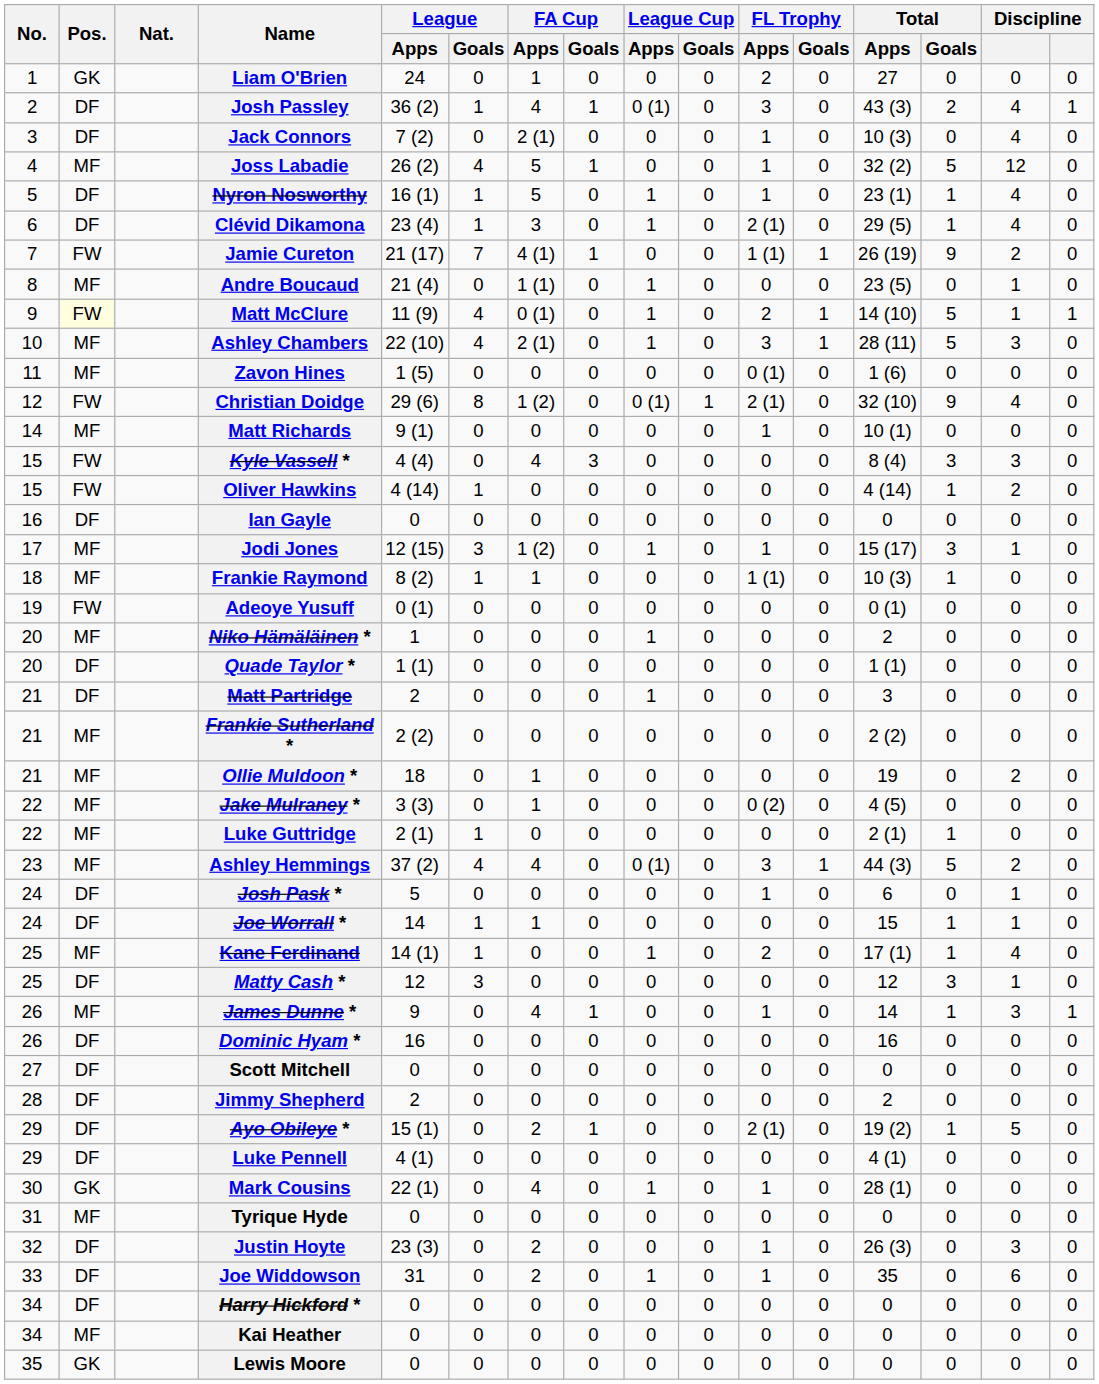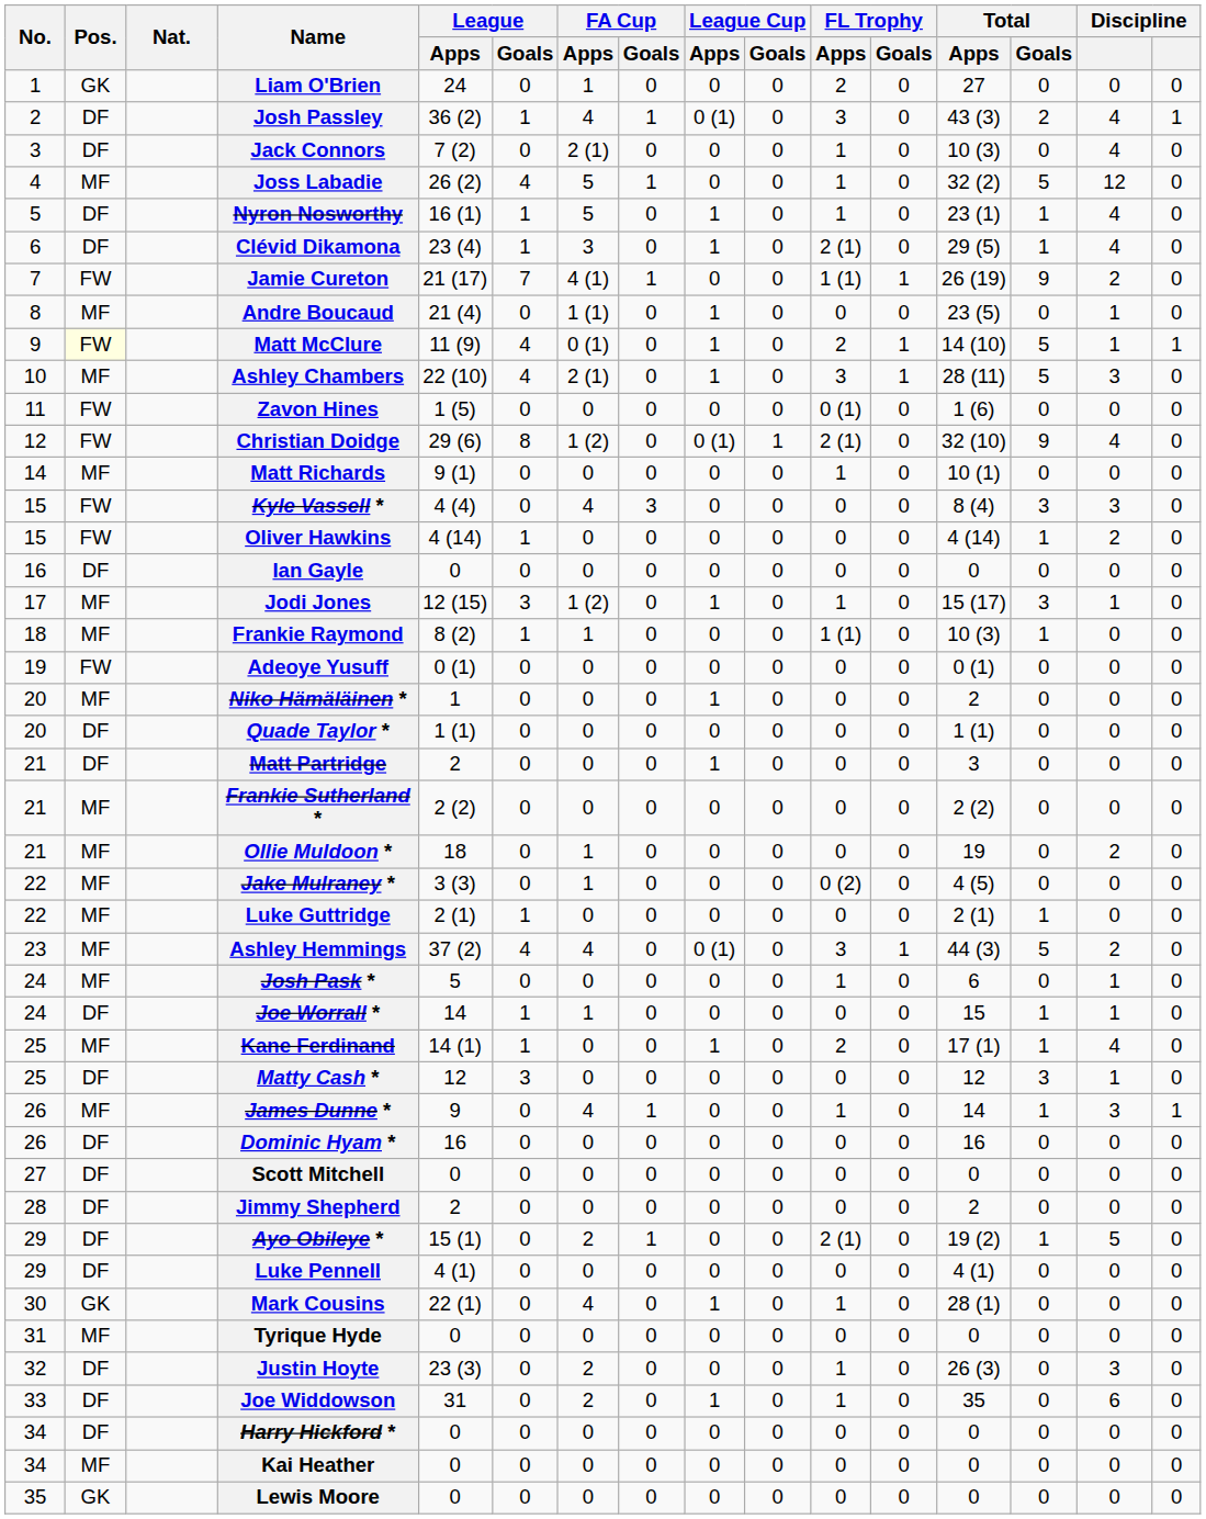 <table class="wikitable plainrowheaders" style="text-align:center">
 <tr>
 <th rowspan="2" width="40">No.</th>
 <th rowspan="2" width="40">Pos.</th>
 <th rowspan="2" width="65">Nat.</th>
 <th rowspan="2" width="150" scope="col">Name</th>
 <th colspan="2" width="90"><a href='#'>League</a></th>
 <th colspan="2" width="90"><a href='#'>FA Cup</a></th>
 <th colspan="2" width="90"><a href='#'>League Cup</a></th>
 <th colspan="2" width="90"><a href='#'>FL Trophy</a></th>
 <th colspan="2" width="90">Total</th>
 <th colspan="2" width="90">Discipline</th>
 </tr>
 <tr>
 <th scope="col">Apps</th>
 <th scope="col">Goals</th>
 <th scope="col">Apps</th>
 <th scope="col">Goals</th>
 <th scope="col">Apps</th>
 <th scope="col">Goals</th>
 <th scope="col">Apps</th>
 <th scope="col">Goals</th>
 <th scope="col">Apps</th>
 <th scope="col">Goals</th>
 <th scope="col"></th>
 <th scope="col"></th>
 </tr>
 <tr>
 <td>1</td>
 <td>GK</td>
 <td align="left"></td>
 <th scope="row"><a href='#'>Liam O'Brien</a></th>
 <td>24</td>
 <td>0</td>
 <td>1</td>
 <td>0</td>
 <td>0</td>
 <td>0</td>
 <td>2</td>
 <td>0</td>
 <td>27</td>
 <td>0</td>
 <td>0</td>
 <td>0</td>
 </tr>
 <tr>
 <td>2</td>
 <td>DF</td>
 <td align="left"></td>
 <th scope="row"><a href='#'>Josh Passley</a></th>
 <td>36 (2)</td>
 <td>1</td>
 <td>4</td>
 <td>1</td>
 <td>0 (1)</td>
 <td>0</td>
 <td>3</td>
 <td>0</td>
 <td>43 (3)</td>
 <td>2</td>
 <td>4</td>
 <td>1</td>
 </tr>
 <tr>
 <td>3</td>
 <td>DF</td>
 <td align="left"></td>
 <th scope="row"><a href='#'>Jack Connors</a></th>
 <td>7 (2)</td>
 <td>0</td>
 <td>2 (1)</td>
 <td>0</td>
 <td>0</td>
 <td>0</td>
 <td>1</td>
 <td>0</td>
 <td>10 (3)</td>
 <td>0</td>
 <td>4</td>
 <td>0</td>
 </tr>
 <tr>
 <td>4</td>
 <td>MF</td>
 <td align="left"></td>
 <th scope="row"><a href='#'>Joss Labadie</a></th>
 <td>26 (2)</td>
 <td>4</td>
 <td>5</td>
 <td>1</td>
 <td>0</td>
 <td>0</td>
 <td>1</td>
 <td>0</td>
 <td>32 (2)</td>
 <td>5</td>
 <td>12</td>
 <td>0</td>
 </tr>
 <tr>
 <td>5</td>
 <td>DF</td>
 <td align="left"></td>
 <th scope="row"><s><a href='#'>Nyron Nosworthy</a></s> </th>
 <td>16 (1)</td>
 <td>1</td>
 <td>5</td>
 <td>0</td>
 <td>1</td>
 <td>0</td>
 <td>1</td>
 <td>0</td>
 <td>23 (1)</td>
 <td>1</td>
 <td>4</td>
 <td>0</td>
 </tr>
 <tr>
 <td>6</td>
 <td>DF</td>
 <td align="left"></td>
 <th scope="row"><a href='#'>Clévid Dikamona</a></th>
 <td>23 (4)</td>
 <td>1</td>
 <td>3</td>
 <td>0</td>
 <td>1</td>
 <td>0</td>
 <td>2 (1)</td>
 <td>0</td>
 <td>29 (5)</td>
 <td>1</td>
 <td>4</td>
 <td>0</td>
 </tr>
 <tr>
 <td>7</td>
 <td>FW</td>
 <td align="left"></td>
 <th scope="row"><a href='#'>Jamie Cureton</a></th>
 <td>21 (17)</td>
 <td>7</td>
 <td>4 (1)</td>
 <td>1</td>
 <td>0</td>
 <td>0</td>
 <td>1 (1)</td>
 <td>1</td>
 <td>26 (19)</td>
 <td>9</td>
 <td>2</td>
 <td>0</td>
 </tr>
 <tr>
 <td>8</td>
 <td>MF</td>
 <td align="left"></td>
 <th scope="row"><a href='#'>Andre Boucaud</a></th>
 <td>21 (4)</td>
 <td>0</td>
 <td>1 (1)</td>
 <td>0</td>
 <td>1</td>
 <td>0</td>
 <td>0</td>
 <td>0</td>
 <td>23 (5)</td>
 <td>0</td>
 <td>1</td>
 <td>0</td>
 </tr>
 <tr>
 <td>9</td>
 <td style="background: lightyellow;">FW</td>
 <td align="left"></td>
 <th scope="row"><a href='#'>Matt McClure</a></th>
 <td>11 (9)</td>
 <td>4</td>
 <td>0 (1)</td>
 <td>0</td>
 <td>1</td>
 <td>0</td>
 <td>2</td>
 <td>1</td>
 <td>14 (10)</td>
 <td>5</td>
 <td>1</td>
 <td>1</td>
 </tr>
 <tr>
 <td>10</td>
 <td>MF</td>
 <td align="left"></td>
 <th scope="row"><a href='#'>Ashley Chambers</a></th>
 <td>22 (10)</td>
 <td>4</td>
 <td>2 (1)</td>
 <td>0</td>
 <td>1</td>
 <td>0</td>
 <td>3</td>
 <td>1</td>
 <td>28 (11)</td>
 <td>5</td>
 <td>3</td>
 <td>0</td>
 </tr>
 <tr>
 <td>11</td>
-<td>MF</td>
+<td>FW</td>
 <td align="left"></td>
 <th scope="row"><a href='#'>Zavon Hines</a></th>
 <td>1 (5)</td>
 <td>0</td>
 <td>0</td>
 <td>0</td>
 <td>0</td>
 <td>0</td>
 <td>0 (1)</td>
 <td>0</td>
 <td>1 (6)</td>
 <td>0</td>
 <td>0</td>
 <td>0</td>
 </tr>
 <tr>
 <td>12</td>
 <td>FW</td>
 <td align="left"></td>
 <th scope="row"><a href='#'>Christian Doidge</a></th>
 <td>29 (6)</td>
 <td>8</td>
 <td>1 (2)</td>
 <td>0</td>
 <td>0 (1)</td>
 <td>1</td>
 <td>2 (1)</td>
 <td>0</td>
 <td>32 (10)</td>
 <td>9</td>
 <td>4</td>
 <td>0</td>
 </tr>
 <tr>
 <td>14</td>
 <td>MF</td>
 <td align="left"></td>
 <th scope="row"><a href='#'>Matt Richards</a></th>
 <td>9 (1)</td>
 <td>0</td>
 <td>0</td>
 <td>0</td>
 <td>0</td>
 <td>0</td>
 <td>1</td>
 <td>0</td>
 <td>10 (1)</td>
 <td>0</td>
 <td>0</td>
 <td>0</td>
 </tr>
 <tr>
 <td>15</td>
 <td>FW</td>
 <td align="left"></td>
 <th scope="row"><s><em><a href='#'>Kyle Vassell</a></em></s> * </th>
 <td>4 (4)</td>
 <td>0</td>
 <td>4</td>
 <td>3</td>
 <td>0</td>
 <td>0</td>
 <td>0</td>
 <td>0</td>
 <td>8 (4)</td>
 <td>3</td>
 <td>3</td>
 <td>0</td>
 </tr>
 <tr>
 <td>15</td>
 <td>FW</td>
 <td align="left"></td>
 <th scope="row"><a href='#'>Oliver Hawkins</a></th>
 <td>4 (14)</td>
 <td>1</td>
 <td>0</td>
 <td>0</td>
 <td>0</td>
 <td>0</td>
 <td>0</td>
 <td>0</td>
 <td>4 (14)</td>
 <td>1</td>
 <td>2</td>
 <td>0</td>
 </tr>
 <tr>
 <td>16</td>
 <td>DF</td>
 <td align="left"></td>
 <th scope="row"><a href='#'>Ian Gayle</a></th>
 <td>0</td>
 <td>0</td>
 <td>0</td>
 <td>0</td>
 <td>0</td>
 <td>0</td>
 <td>0</td>
 <td>0</td>
 <td>0</td>
 <td>0</td>
 <td>0</td>
 <td>0</td>
 </tr>
 <tr>
 <td>17</td>
 <td>MF</td>
 <td align="left"></td>
 <th scope="row"><a href='#'>Jodi Jones</a></th>
 <td>12 (15)</td>
 <td>3</td>
 <td>1 (2)</td>
 <td>0</td>
 <td>1</td>
 <td>0</td>
 <td>1</td>
 <td>0</td>
 <td>15 (17)</td>
 <td>3</td>
 <td>1</td>
 <td>0</td>
 </tr>
 <tr>
 <td>18</td>
 <td>MF</td>
 <td align="left"></td>
 <th scope="row"><a href='#'>Frankie Raymond</a></th>
 <td>8 (2)</td>
 <td>1</td>
 <td>1</td>
 <td>0</td>
 <td>0</td>
 <td>0</td>
 <td>1 (1)</td>
 <td>0</td>
 <td>10 (3)</td>
 <td>1</td>
 <td>0</td>
 <td>0</td>
 </tr>
 <tr>
 <td>19</td>
 <td>FW</td>
 <td align="left"></td>
 <th scope="row"><a href='#'>Adeoye Yusuff</a></th>
 <td>0 (1)</td>
 <td>0</td>
 <td>0</td>
 <td>0</td>
 <td>0</td>
 <td>0</td>
 <td>0</td>
 <td>0</td>
 <td>0 (1)</td>
 <td>0</td>
 <td>0</td>
 <td>0</td>
 </tr>
 <tr>
 <td>20</td>
 <td>MF</td>
 <td align="left"></td>
 <th scope="row"><s><em><a href='#'>Niko Hämäläinen</a></em></s> * </th>
 <td>1</td>
 <td>0</td>
 <td>0</td>
 <td>0</td>
 <td>1</td>
 <td>0</td>
 <td>0</td>
 <td>0</td>
 <td>2</td>
 <td>0</td>
 <td>0</td>
 <td>0</td>
 </tr>
 <tr>
 <td>20</td>
 <td>DF</td>
 <td align="left"></td>
 <th scope="row"><em><a href='#'>Quade Taylor</a></em> *</th>
 <td>1 (1)</td>
 <td>0</td>
 <td>0</td>
 <td>0</td>
 <td>0</td>
 <td>0</td>
 <td>0</td>
 <td>0</td>
 <td>1 (1)</td>
 <td>0</td>
 <td>0</td>
 <td>0</td>
 </tr>
 <tr>
 <td>21</td>
 <td>DF</td>
 <td align="left"></td>
 <th scope="row"><s><a href='#'>Matt Partridge</a></s> </th>
 <td>2</td>
 <td>0</td>
 <td>0</td>
 <td>0</td>
 <td>1</td>
 <td>0</td>
 <td>0</td>
 <td>0</td>
 <td>3</td>
 <td>0</td>
 <td>0</td>
 <td>0</td>
 </tr>
 <tr>
 <td>21</td>
 <td>MF</td>
 <td align="left"></td>
 <th scope="row"><s><em><a href='#'>Frankie Sutherland</a></em></s> * </th>
 <td>2 (2)</td>
 <td>0</td>
 <td>0</td>
 <td>0</td>
 <td>0</td>
 <td>0</td>
 <td>0</td>
 <td>0</td>
 <td>2 (2)</td>
 <td>0</td>
 <td>0</td>
 <td>0</td>
 </tr>
 <tr>
 <td>21</td>
 <td>MF</td>
 <td align="left"></td>
 <th scope="row"><em><a href='#'>Ollie Muldoon</a></em> *</th>
 <td>18</td>
 <td>0</td>
 <td>1</td>
 <td>0</td>
 <td>0</td>
 <td>0</td>
 <td>0</td>
 <td>0</td>
 <td>19</td>
 <td>0</td>
 <td>2</td>
 <td>0</td>
 </tr>
 <tr>
 <td>22</td>
 <td>MF</td>
 <td align="left"></td>
 <th scope="row"><s><em><a href='#'>Jake Mulraney</a></em></s> * </th>
 <td>3 (3)</td>
 <td>0</td>
 <td>1</td>
 <td>0</td>
 <td>0</td>
 <td>0</td>
 <td>0 (2)</td>
 <td>0</td>
 <td>4 (5)</td>
 <td>0</td>
 <td>0</td>
 <td>0</td>
 </tr>
 <tr>
 <td>22</td>
 <td>MF</td>
 <td align="left"></td>
 <th scope="row"><a href='#'>Luke Guttridge</a></th>
 <td>2 (1)</td>
 <td>1</td>
 <td>0</td>
 <td>0</td>
 <td>0</td>
 <td>0</td>
 <td>0</td>
 <td>0</td>
 <td>2 (1)</td>
 <td>1</td>
 <td>0</td>
 <td>0</td>
 </tr>
 <tr>
 <td>23</td>
 <td>MF</td>
 <td align="left"></td>
 <th scope="row"><a href='#'>Ashley Hemmings</a></th>
 <td>37 (2)</td>
 <td>4</td>
 <td>4</td>
 <td>0</td>
 <td>0 (1)</td>
 <td>0</td>
 <td>3</td>
 <td>1</td>
 <td>44 (3)</td>
 <td>5</td>
 <td>2</td>
 <td>0</td>
 </tr>
 <tr>
 <td>24</td>
-<td>DF</td>
+<td>MF</td>
 <td align="left"></td>
 <th scope="row"><s><em><a href='#'>Josh Pask</a></em></s> * </th>
 <td>5</td>
 <td>0</td>
 <td>0</td>
 <td>0</td>
 <td>0</td>
 <td>0</td>
 <td>1</td>
 <td>0</td>
 <td>6</td>
 <td>0</td>
 <td>1</td>
 <td>0</td>
 </tr>
 <tr>
 <td>24</td>
 <td>DF</td>
 <td align="left"></td>
 <th scope="row"><s><em><a href='#'>Joe Worrall</a></em></s> * </th>
 <td>14</td>
 <td>1</td>
 <td>1</td>
 <td>0</td>
 <td>0</td>
 <td>0</td>
 <td>0</td>
 <td>0</td>
 <td>15</td>
 <td>1</td>
 <td>1</td>
 <td>0</td>
 </tr>
 <tr>
 <td>25</td>
 <td>MF</td>
 <td align="left"></td>
 <th scope="row"><s><a href='#'>Kane Ferdinand</a></s> </th>
 <td>14 (1)</td>
 <td>1</td>
 <td>0</td>
 <td>0</td>
 <td>1</td>
 <td>0</td>
 <td>2</td>
 <td>0</td>
 <td>17 (1)</td>
 <td>1</td>
 <td>4</td>
 <td>0</td>
 </tr>
 <tr>
 <td>25</td>
 <td>DF</td>
 <td align="left"></td>
 <th scope="row"><em><a href='#'>Matty Cash</a></em> *</th>
 <td>12</td>
 <td>3</td>
 <td>0</td>
 <td>0</td>
 <td>0</td>
 <td>0</td>
 <td>0</td>
 <td>0</td>
 <td>12</td>
 <td>3</td>
 <td>1</td>
 <td>0</td>
 </tr>
 <tr>
 <td>26</td>
 <td>MF</td>
 <td align="left"></td>
 <th scope="row"><s><em><a href='#'>James Dunne</a></em></s> * </th>
 <td>9</td>
 <td>0</td>
 <td>4</td>
 <td>1</td>
 <td>0</td>
 <td>0</td>
 <td>1</td>
 <td>0</td>
 <td>14</td>
 <td>1</td>
 <td>3</td>
 <td>1</td>
 </tr>
 <tr>
 <td>26</td>
 <td>DF</td>
 <td align="left"></td>
 <th scope="row"><em><a href='#'>Dominic Hyam</a></em> *</th>
 <td>16</td>
 <td>0</td>
 <td>0</td>
 <td>0</td>
 <td>0</td>
 <td>0</td>
 <td>0</td>
 <td>0</td>
 <td>16</td>
 <td>0</td>
 <td>0</td>
 <td>0</td>
 </tr>
 <tr>
 <td>27</td>
 <td>DF</td>
 <td align="left"></td>
 <th scope="row">Scott Mitchell</th>
 <td>0</td>
 <td>0</td>
 <td>0</td>
 <td>0</td>
 <td>0</td>
 <td>0</td>
 <td>0</td>
 <td>0</td>
 <td>0</td>
 <td>0</td>
 <td>0</td>
 <td>0</td>
 </tr>
 <tr>
 <td>28</td>
 <td>DF</td>
 <td align="left"></td>
 <th scope="row"><a href='#'>Jimmy Shepherd</a></th>
 <td>2</td>
 <td>0</td>
 <td>0</td>
 <td>0</td>
 <td>0</td>
 <td>0</td>
 <td>0</td>
 <td>0</td>
 <td>2</td>
 <td>0</td>
 <td>0</td>
 <td>0</td>
 </tr>
 <tr>
 <td>29</td>
 <td>DF</td>
 <td align="left"></td>
 <th scope="row"><s><em><a href='#'>Ayo Obileye</a></em></s> * </th>
 <td>15 (1)</td>
 <td>0</td>
 <td>2</td>
 <td>1</td>
 <td>0</td>
 <td>0</td>
 <td>2 (1)</td>
 <td>0</td>
 <td>19 (2)</td>
 <td>1</td>
 <td>5</td>
 <td>0</td>
 </tr>
 <tr>
 <td>29</td>
 <td>DF</td>
 <td align="left"></td>
 <th scope="row"><a href='#'>Luke Pennell</a></th>
 <td>4 (1)</td>
 <td>0</td>
 <td>0</td>
 <td>0</td>
 <td>0</td>
 <td>0</td>
 <td>0</td>
 <td>0</td>
 <td>4 (1)</td>
 <td>0</td>
 <td>0</td>
 <td>0</td>
 </tr>
 <tr>
 <td>30</td>
 <td>GK</td>
 <td align="left"></td>
 <th scope="row"><a href='#'>Mark Cousins</a></th>
 <td>22 (1)</td>
 <td>0</td>
 <td>4</td>
 <td>0</td>
 <td>1</td>
 <td>0</td>
 <td>1</td>
 <td>0</td>
 <td>28 (1)</td>
 <td>0</td>
 <td>0</td>
 <td>0</td>
 </tr>
 <tr>
 <td>31</td>
 <td>MF</td>
 <td align="left"></td>
 <th scope="row">Tyrique Hyde</th>
 <td>0</td>
 <td>0</td>
 <td>0</td>
 <td>0</td>
 <td>0</td>
 <td>0</td>
 <td>0</td>
 <td>0</td>
 <td>0</td>
 <td>0</td>
 <td>0</td>
 <td>0</td>
 </tr>
 <tr>
 <td>32</td>
 <td>DF</td>
 <td align="left"></td>
 <th scope="row"><a href='#'>Justin Hoyte</a></th>
 <td>23 (3)</td>
 <td>0</td>
 <td>2</td>
 <td>0</td>
 <td>0</td>
 <td>0</td>
 <td>1</td>
 <td>0</td>
 <td>26 (3)</td>
 <td>0</td>
 <td>3</td>
 <td>0</td>
 </tr>
 <tr>
 <td>33</td>
 <td>DF</td>
 <td align="left"></td>
 <th scope="row"><a href='#'>Joe Widdowson</a></th>
 <td>31</td>
 <td>0</td>
 <td>2</td>
 <td>0</td>
 <td>1</td>
 <td>0</td>
 <td>1</td>
 <td>0</td>
 <td>35</td>
 <td>0</td>
 <td>6</td>
 <td>0</td>
 </tr>
 <tr>
 <td>34</td>
 <td>DF</td>
 <td align="left"></td>
 <th scope="row"><s><em>Harry Hickford</em></s> * </th>
 <td>0</td>
 <td>0</td>
 <td>0</td>
 <td>0</td>
 <td>0</td>
 <td>0</td>
 <td>0</td>
 <td>0</td>
 <td>0</td>
 <td>0</td>
 <td>0</td>
 <td>0</td>
 </tr>
 <tr>
 <td>34</td>
 <td>MF</td>
 <td align="left"></td>
 <th scope="row">Kai Heather</th>
 <td>0</td>
 <td>0</td>
 <td>0</td>
 <td>0</td>
 <td>0</td>
 <td>0</td>
 <td>0</td>
 <td>0</td>
 <td>0</td>
 <td>0</td>
 <td>0</td>
 <td>0</td>
 </tr>
 <tr>
 <td>35</td>
 <td>GK</td>
 <td align="left"></td>
 <th scope="row">Lewis Moore</th>
 <td>0</td>
 <td>0</td>
 <td>0</td>
 <td>0</td>
 <td>0</td>
 <td>0</td>
 <td>0</td>
 <td>0</td>
 <td>0</td>
 <td>0</td>
 <td>0</td>
 <td>0</td>
 </tr>
 </table>
